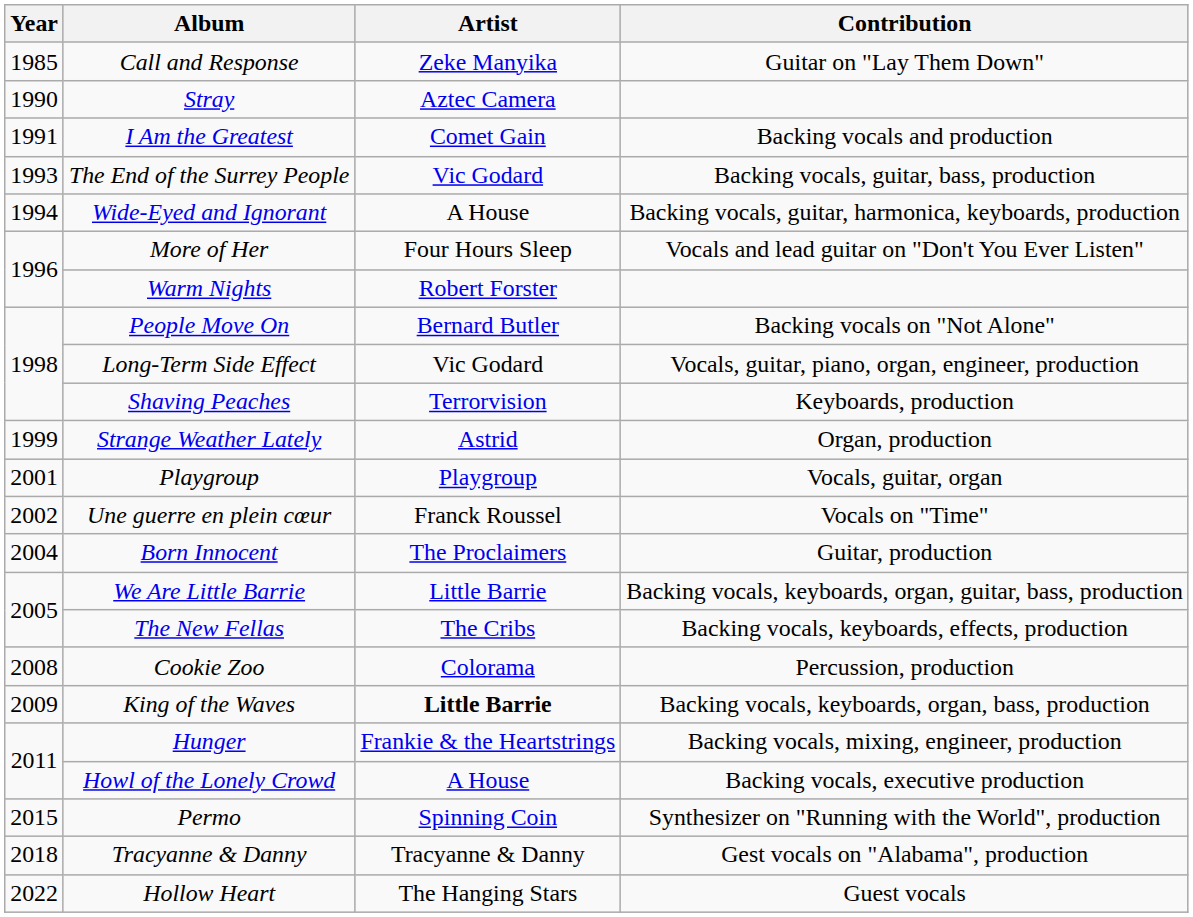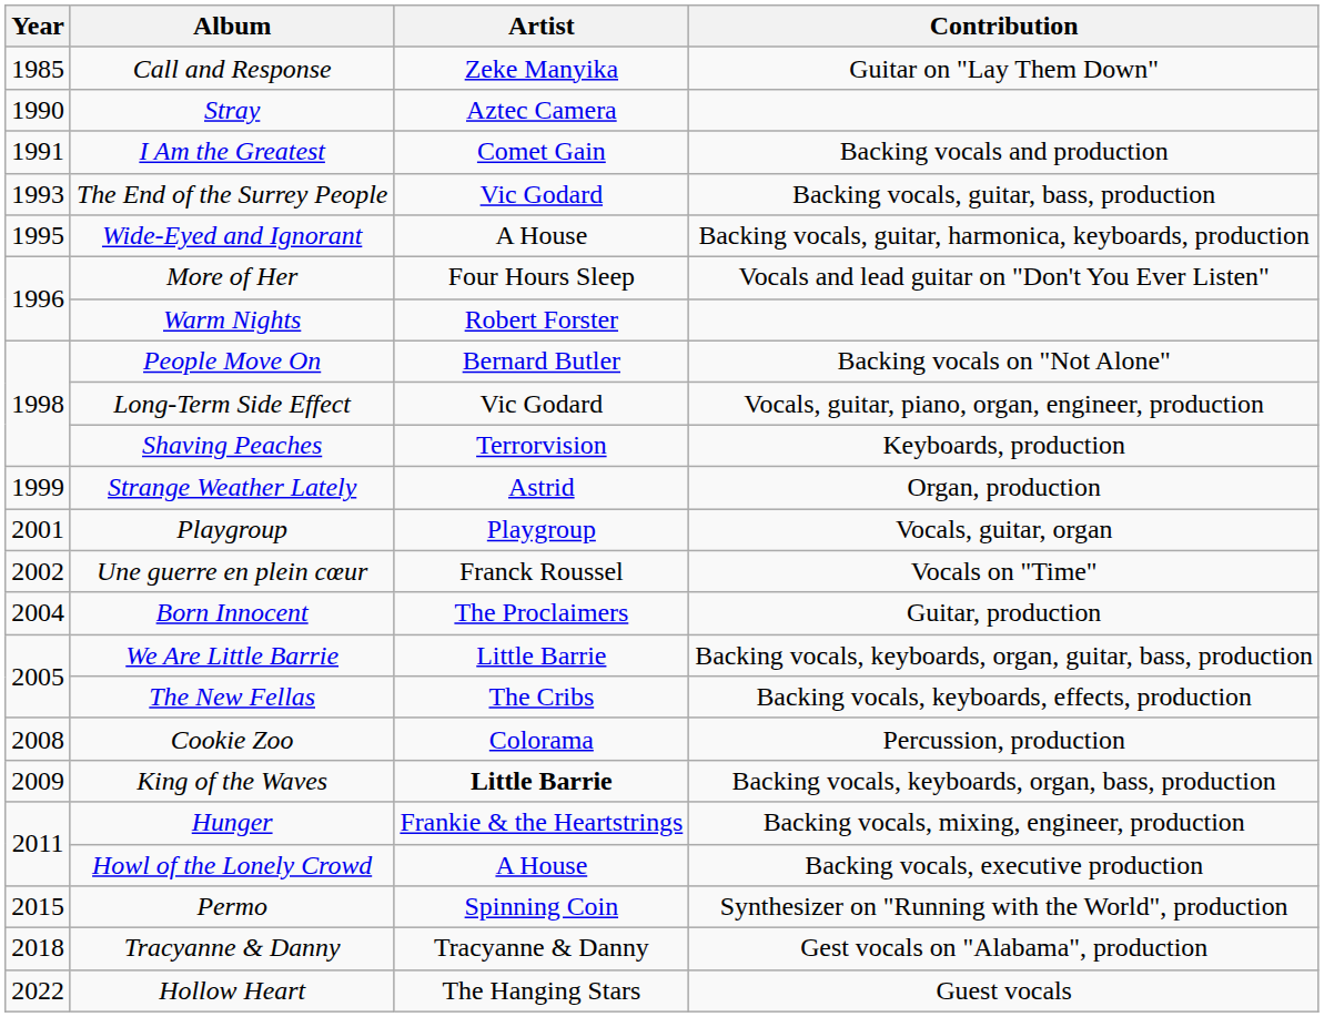 <table class="wikitable" style="text-align:center">
 <tr>
 <th>Year</th>
 <th>Album</th>
 <th>Artist</th>
 <th>Contribution</th>
 </tr>
 <tr>
 <td>1985</td>
 <td><em>Call and Response</em></td>
 <td><a href='#'>Zeke Manyika</a></td>
 <td>Guitar on "Lay Them Down"</td>
 </tr>
 <tr>
 <td>1990</td>
 <td><em><a href='#'>Stray</a></em></td>
 <td><a href='#'>Aztec Camera</a></td>
 <td></td>
 </tr>
 <tr>
 <td>1991</td>
 <td><em><a href='#'>I Am the Greatest</a></em></td>
 <td><a href='#'>Comet Gain</a></td>
 <td>Backing vocals and production</td>
 </tr>
 <tr>
 <td>1993</td>
 <td><em>The End of the Surrey People</em></td>
 <td><a href='#'>Vic Godard</a></td>
 <td>Backing vocals, guitar, bass, production</td>
 </tr>
 <tr>
-<td>1994</td>
+<td>1995</td>
 <td><em><a href='#'>Wide-Eyed and Ignorant</a></em></td>
 <td>A House</td>
 <td>Backing vocals, guitar, harmonica, keyboards, production</td>
 </tr>
 <tr>
 <td rowspan="2">1996</td>
 <td><em>More of Her</em></td>
 <td>Four Hours Sleep</td>
 <td>Vocals and lead guitar on "Don't You Ever Listen"</td>
 </tr>
 <tr>
 <td><em><a href='#'>Warm Nights</a></em></td>
 <td><a href='#'>Robert Forster</a></td>
 <td></td>
 </tr>
 <tr>
 <td rowspan="3">1998</td>
 <td><em><a href='#'>People Move On</a></em></td>
 <td><a href='#'>Bernard Butler</a></td>
 <td>Backing vocals on "Not Alone"</td>
 </tr>
 <tr>
 <td><em>Long-Term Side Effect</em></td>
 <td>Vic Godard</td>
 <td>Vocals, guitar, piano, organ, engineer, production</td>
 </tr>
 <tr>
 <td><em><a href='#'>Shaving Peaches</a></em></td>
 <td><a href='#'>Terrorvision</a></td>
 <td>Keyboards, production</td>
 </tr>
 <tr>
 <td>1999</td>
 <td><em><a href='#'>Strange Weather Lately</a></em></td>
 <td><a href='#'>Astrid</a></td>
 <td>Organ, production</td>
 </tr>
 <tr>
 <td>2001</td>
 <td><em>Playgroup</em></td>
 <td><a href='#'>Playgroup</a></td>
 <td>Vocals, guitar, organ</td>
 </tr>
 <tr>
 <td>2002</td>
 <td><em>Une guerre en plein cœur</em></td>
 <td>Franck Roussel</td>
 <td>Vocals on "Time"</td>
 </tr>
 <tr>
 <td>2004</td>
 <td><em><a href='#'>Born Innocent</a></em></td>
 <td><a href='#'>The Proclaimers</a></td>
 <td>Guitar, production</td>
 </tr>
 <tr>
 <td rowspan="2">2005</td>
 <td><em><a href='#'>We Are Little Barrie</a></em></td>
 <td><a href='#'>Little Barrie</a></td>
 <td>Backing vocals, keyboards, organ, guitar, bass, production</td>
 </tr>
 <tr>
 <td><em><a href='#'>The New Fellas</a></em></td>
 <td><a href='#'>The Cribs</a></td>
 <td>Backing vocals, keyboards, effects, production</td>
 </tr>
 <tr>
 <td>2008</td>
 <td><em>Cookie Zoo</em></td>
 <td><a href='#'>Colorama</a></td>
 <td>Percussion, production</td>
 </tr>
 <tr>
 <td>2009</td>
 <td><em>King of the Waves</em></td>
 <td><strong>Little Barrie</strong></td>
 <td>Backing vocals, keyboards, organ, bass, production</td>
 </tr>
 <tr>
 <td rowspan="2">2011</td>
 <td><em><a href='#'>Hunger</a></em></td>
 <td><a href='#'>Frankie & the Heartstrings</a></td>
 <td>Backing vocals, mixing, engineer, production</td>
 </tr>
 <tr>
 <td><em><a href='#'>Howl of the Lonely Crowd</a></em></td>
 <td><a href='#'>A House</a></td>
 <td>Backing vocals, executive production</td>
 </tr>
 <tr>
 <td>2015</td>
 <td><em>Permo</em></td>
 <td><a href='#'>Spinning Coin</a></td>
 <td>Synthesizer on "Running with the World", production</td>
 </tr>
 <tr>
 <td>2018</td>
 <td><em>Tracyanne & Danny</em></td>
 <td>Tracyanne & Danny</td>
 <td>Gest vocals on "Alabama", production</td>
 </tr>
 <tr>
 <td>2022</td>
 <td><em>Hollow Heart</em></td>
 <td>The Hanging Stars</td>
 <td>Guest vocals</td>
 </tr>
 </table>
